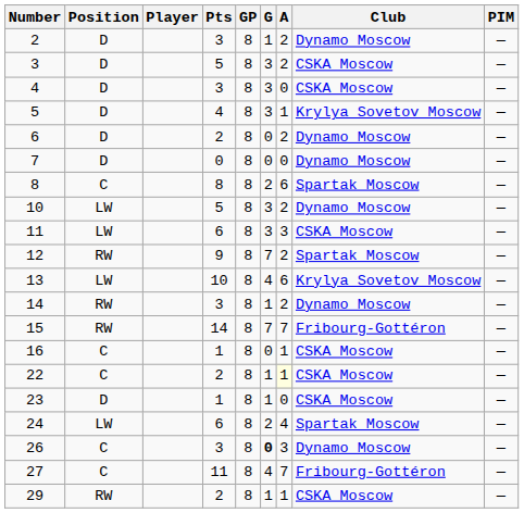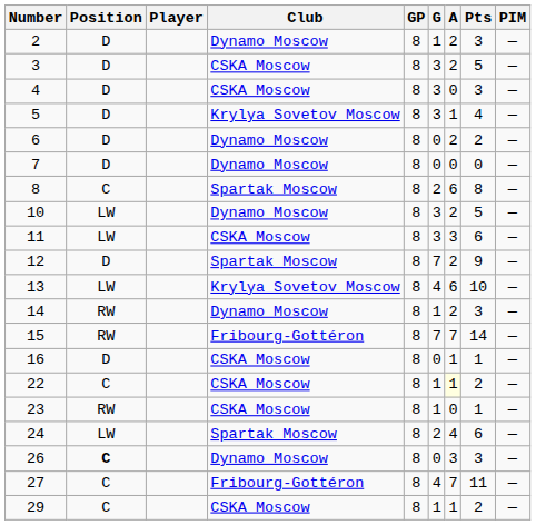 <table class="wikitable sortable" style="text-align: center; border: 1px solid; padding: 4px; border-spacing=0;">
 <tr>
 <th>Number</th>
 <th>Position</th>
 <th>Player</th>
-<th>Pts</th>
+<th>Club</th>
 <th>GP</th>
 <th>G</th>
 <th>A</th>
-<th>Club</th>
+<th>Pts</th>
 <th>PIM</th>
 </tr>
 <tr>
 <td>2</td>
 <td>D</td>
 <td align="left"></td>
-<td>3</td>
+<td align="left"><a href='#'>Dynamo Moscow</a></td>
 <td>8</td>
 <td>1</td>
 <td>2</td>
-<td align="left"><a href='#'>Dynamo Moscow</a></td>
+<td>3</td>
 <td>—</td>
 </tr>
 <tr>
 <td>3</td>
 <td>D</td>
 <td align="left"></td>
-<td>5</td>
+<td align="left"><a href='#'>CSKA Moscow</a></td>
 <td>8</td>
 <td>3</td>
 <td>2</td>
-<td align="left"><a href='#'>CSKA Moscow</a></td>
+<td>5</td>
 <td>—</td>
 </tr>
 <tr>
 <td>4</td>
 <td>D</td>
 <td align="left"></td>
-<td>3</td>
+<td align="left"><a href='#'>CSKA Moscow</a></td>
 <td>8</td>
 <td>3</td>
 <td>0</td>
-<td align="left"><a href='#'>CSKA Moscow</a></td>
+<td>3</td>
 <td>—</td>
 </tr>
 <tr>
 <td>5</td>
 <td>D</td>
 <td align="left"></td>
-<td>4</td>
+<td align="left"><a href='#'>Krylya Sovetov Moscow</a></td>
 <td>8</td>
 <td>3</td>
 <td>1</td>
-<td align="left"><a href='#'>Krylya Sovetov Moscow</a></td>
+<td>4</td>
 <td>—</td>
 </tr>
 <tr>
 <td>6</td>
 <td>D</td>
 <td align="left"></td>
-<td>2</td>
+<td align="left"><a href='#'>Dynamo Moscow</a></td>
 <td>8</td>
 <td>0</td>
 <td>2</td>
-<td align="left"><a href='#'>Dynamo Moscow</a></td>
+<td>2</td>
 <td>—</td>
 </tr>
 <tr>
 <td>7</td>
 <td>D</td>
 <td align="left"></td>
-<td>0</td>
+<td align="left"><a href='#'>Dynamo Moscow</a></td>
 <td>8</td>
 <td>0</td>
 <td>0</td>
-<td align="left"><a href='#'>Dynamo Moscow</a></td>
+<td>0</td>
 <td>—</td>
 </tr>
 <tr>
 <td>8</td>
 <td>C</td>
 <td align="left"></td>
-<td>8</td>
+<td align="left"><a href='#'>Spartak Moscow</a></td>
 <td>8</td>
 <td>2</td>
 <td>6</td>
-<td align="left"><a href='#'>Spartak Moscow</a></td>
+<td>8</td>
 <td>—</td>
 </tr>
 <tr>
 <td>10</td>
 <td>LW</td>
 <td align="left"></td>
-<td>5</td>
+<td align="left"><a href='#'>Dynamo Moscow</a></td>
 <td>8</td>
 <td>3</td>
 <td>2</td>
-<td align="left"><a href='#'>Dynamo Moscow</a></td>
+<td>5</td>
 <td>—</td>
 </tr>
 <tr>
 <td>11</td>
 <td>LW</td>
 <td align="left"></td>
-<td>6</td>
+<td align="left"><a href='#'>CSKA Moscow</a></td>
 <td>8</td>
 <td>3</td>
 <td>3</td>
-<td align="left"><a href='#'>CSKA Moscow</a></td>
+<td>6</td>
 <td>—</td>
 </tr>
 <tr>
 <td>12</td>
-<td>RW</td>
+<td>D</td>
 <td align="left"></td>
-<td>9</td>
+<td align="left"><a href='#'>Spartak Moscow</a></td>
 <td>8</td>
 <td>7</td>
 <td>2</td>
-<td align="left"><a href='#'>Spartak Moscow</a></td>
+<td>9</td>
 <td>—</td>
 </tr>
 <tr>
 <td>13</td>
 <td>LW</td>
 <td align="left"></td>
-<td>10</td>
+<td align="left"><a href='#'>Krylya Sovetov Moscow</a></td>
 <td>8</td>
 <td>4</td>
 <td>6</td>
-<td align="left"><a href='#'>Krylya Sovetov Moscow</a></td>
+<td>10</td>
 <td>—</td>
 </tr>
 <tr>
 <td>14</td>
 <td>RW</td>
 <td align="left"></td>
-<td>3</td>
+<td align="left"><a href='#'>Dynamo Moscow</a></td>
 <td>8</td>
 <td>1</td>
 <td>2</td>
-<td align="left"><a href='#'>Dynamo Moscow</a></td>
+<td>3</td>
 <td>—</td>
 </tr>
 <tr>
 <td>15</td>
 <td>RW</td>
 <td align="left"></td>
-<td>14</td>
+<td align="left"><a href='#'>Fribourg-Gottéron</a></td>
 <td>8</td>
 <td>7</td>
 <td>7</td>
-<td align="left"><a href='#'>Fribourg-Gottéron</a></td>
+<td>14</td>
 <td>—</td>
 </tr>
 <tr>
 <td>16</td>
-<td>C</td>
+<td>D</td>
 <td align="left"></td>
-<td>1</td>
+<td align="left"><a href='#'>CSKA Moscow</a></td>
 <td>8</td>
 <td>0</td>
 <td>1</td>
-<td align="left"><a href='#'>CSKA Moscow</a></td>
+<td>1</td>
 <td>—</td>
 </tr>
 <tr>
 <td>22</td>
 <td>C</td>
 <td align="left"></td>
-<td>2</td>
+<td align="left"><a href='#'>CSKA Moscow</a></td>
 <td>8</td>
 <td>1</td>
 <td style="background: lightyellow;">1</td>
-<td align="left"><a href='#'>CSKA Moscow</a></td>
+<td>2</td>
 <td>—</td>
 </tr>
 <tr>
 <td>23</td>
-<td>D</td>
+<td>RW</td>
 <td align="left"></td>
-<td>1</td>
+<td align="left"><a href='#'>CSKA Moscow</a></td>
 <td>8</td>
 <td>1</td>
 <td>0</td>
-<td align="left"><a href='#'>CSKA Moscow</a></td>
+<td>1</td>
 <td>—</td>
 </tr>
 <tr>
 <td>24</td>
 <td>LW</td>
 <td align="left"></td>
-<td>6</td>
+<td align="left"><a href='#'>Spartak Moscow</a></td>
 <td>8</td>
 <td>2</td>
 <td>4</td>
-<td align="left"><a href='#'>Spartak Moscow</a></td>
+<td>6</td>
 <td>—</td>
 </tr>
 <tr>
 <td>26</td>
-<td>C</td>
+<td><strong>C</strong></td>
 <td align="left"></td>
+<td align="left"><a href='#'>Dynamo Moscow</a></td>
+<td>8</td>
+<td>0</td>
 <td>3</td>
-<td>8</td>
-<td><strong>0</strong></td>
 <td>3</td>
-<td align="left"><a href='#'>Dynamo Moscow</a></td>
 <td>—</td>
 </tr>
 <tr>
 <td>27</td>
 <td>C</td>
 <td align="left"></td>
-<td>11</td>
+<td align="left"><a href='#'>Fribourg-Gottéron</a></td>
 <td>8</td>
 <td>4</td>
 <td>7</td>
-<td align="left"><a href='#'>Fribourg-Gottéron</a></td>
+<td>11</td>
 <td>—</td>
 </tr>
 <tr>
 <td>29</td>
-<td>RW</td>
+<td>C</td>
 <td align="left"></td>
-<td>2</td>
+<td align="left"><a href='#'>CSKA Moscow</a></td>
 <td>8</td>
 <td>1</td>
 <td>1</td>
-<td align="left"><a href='#'>CSKA Moscow</a></td>
+<td>2</td>
 <td>—</td>
 </tr>
 </table>
